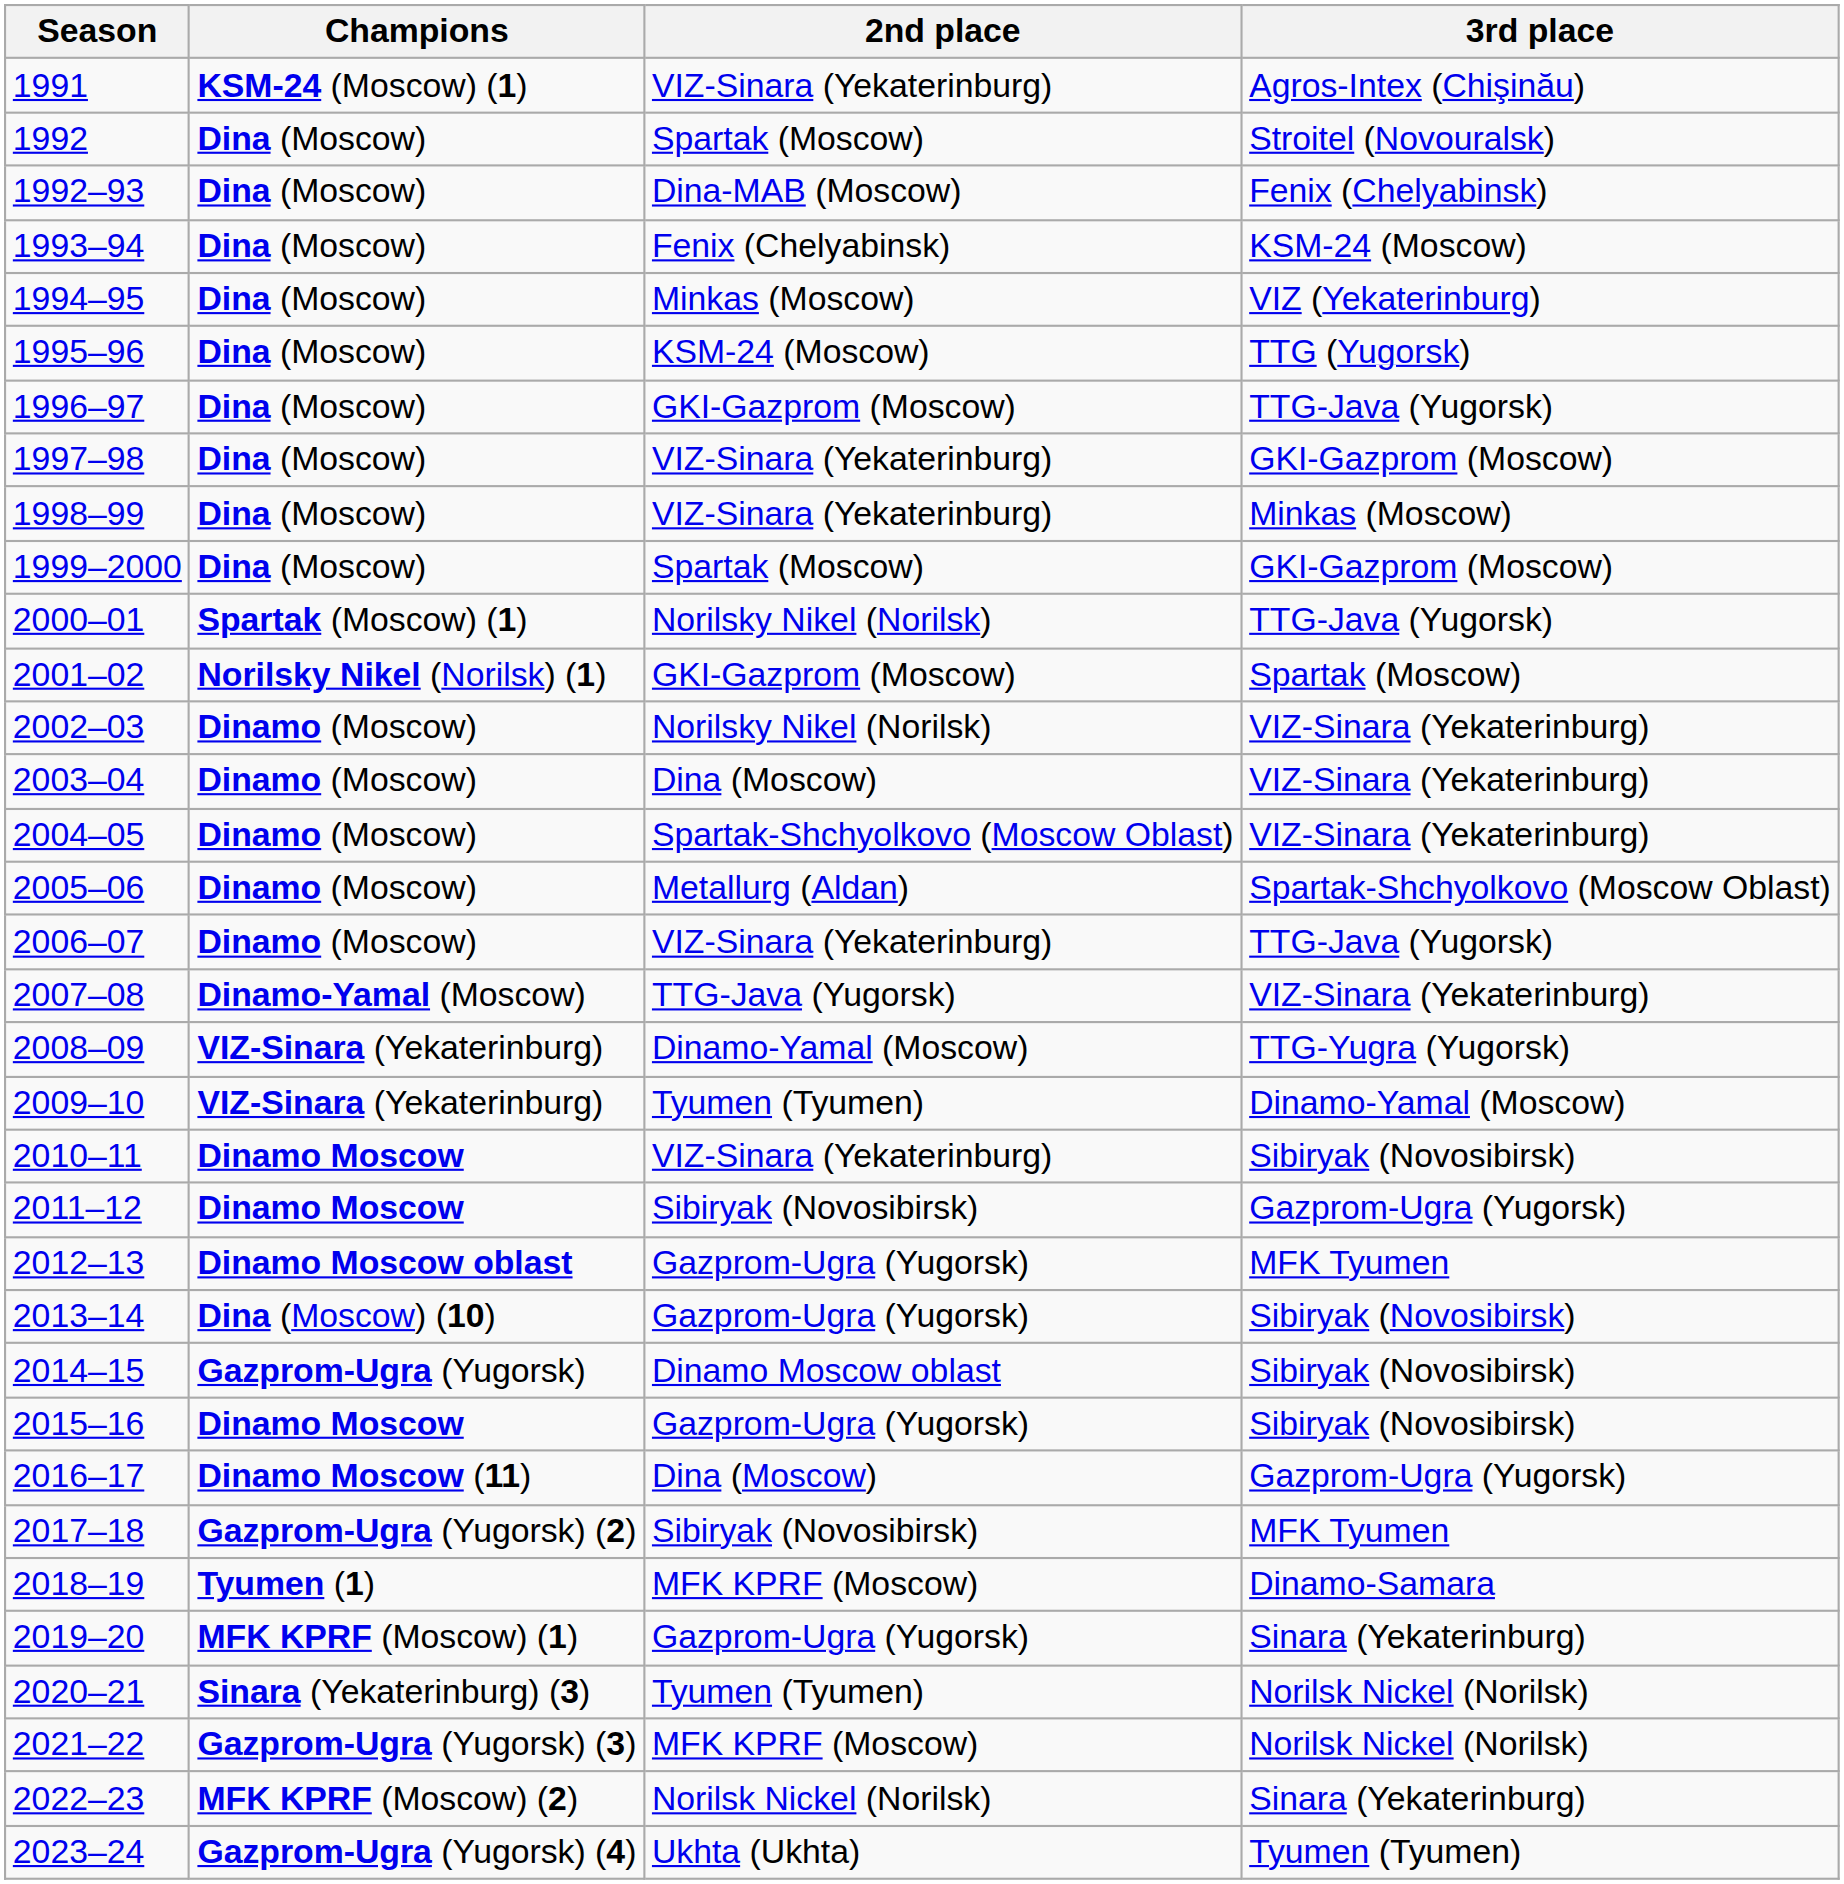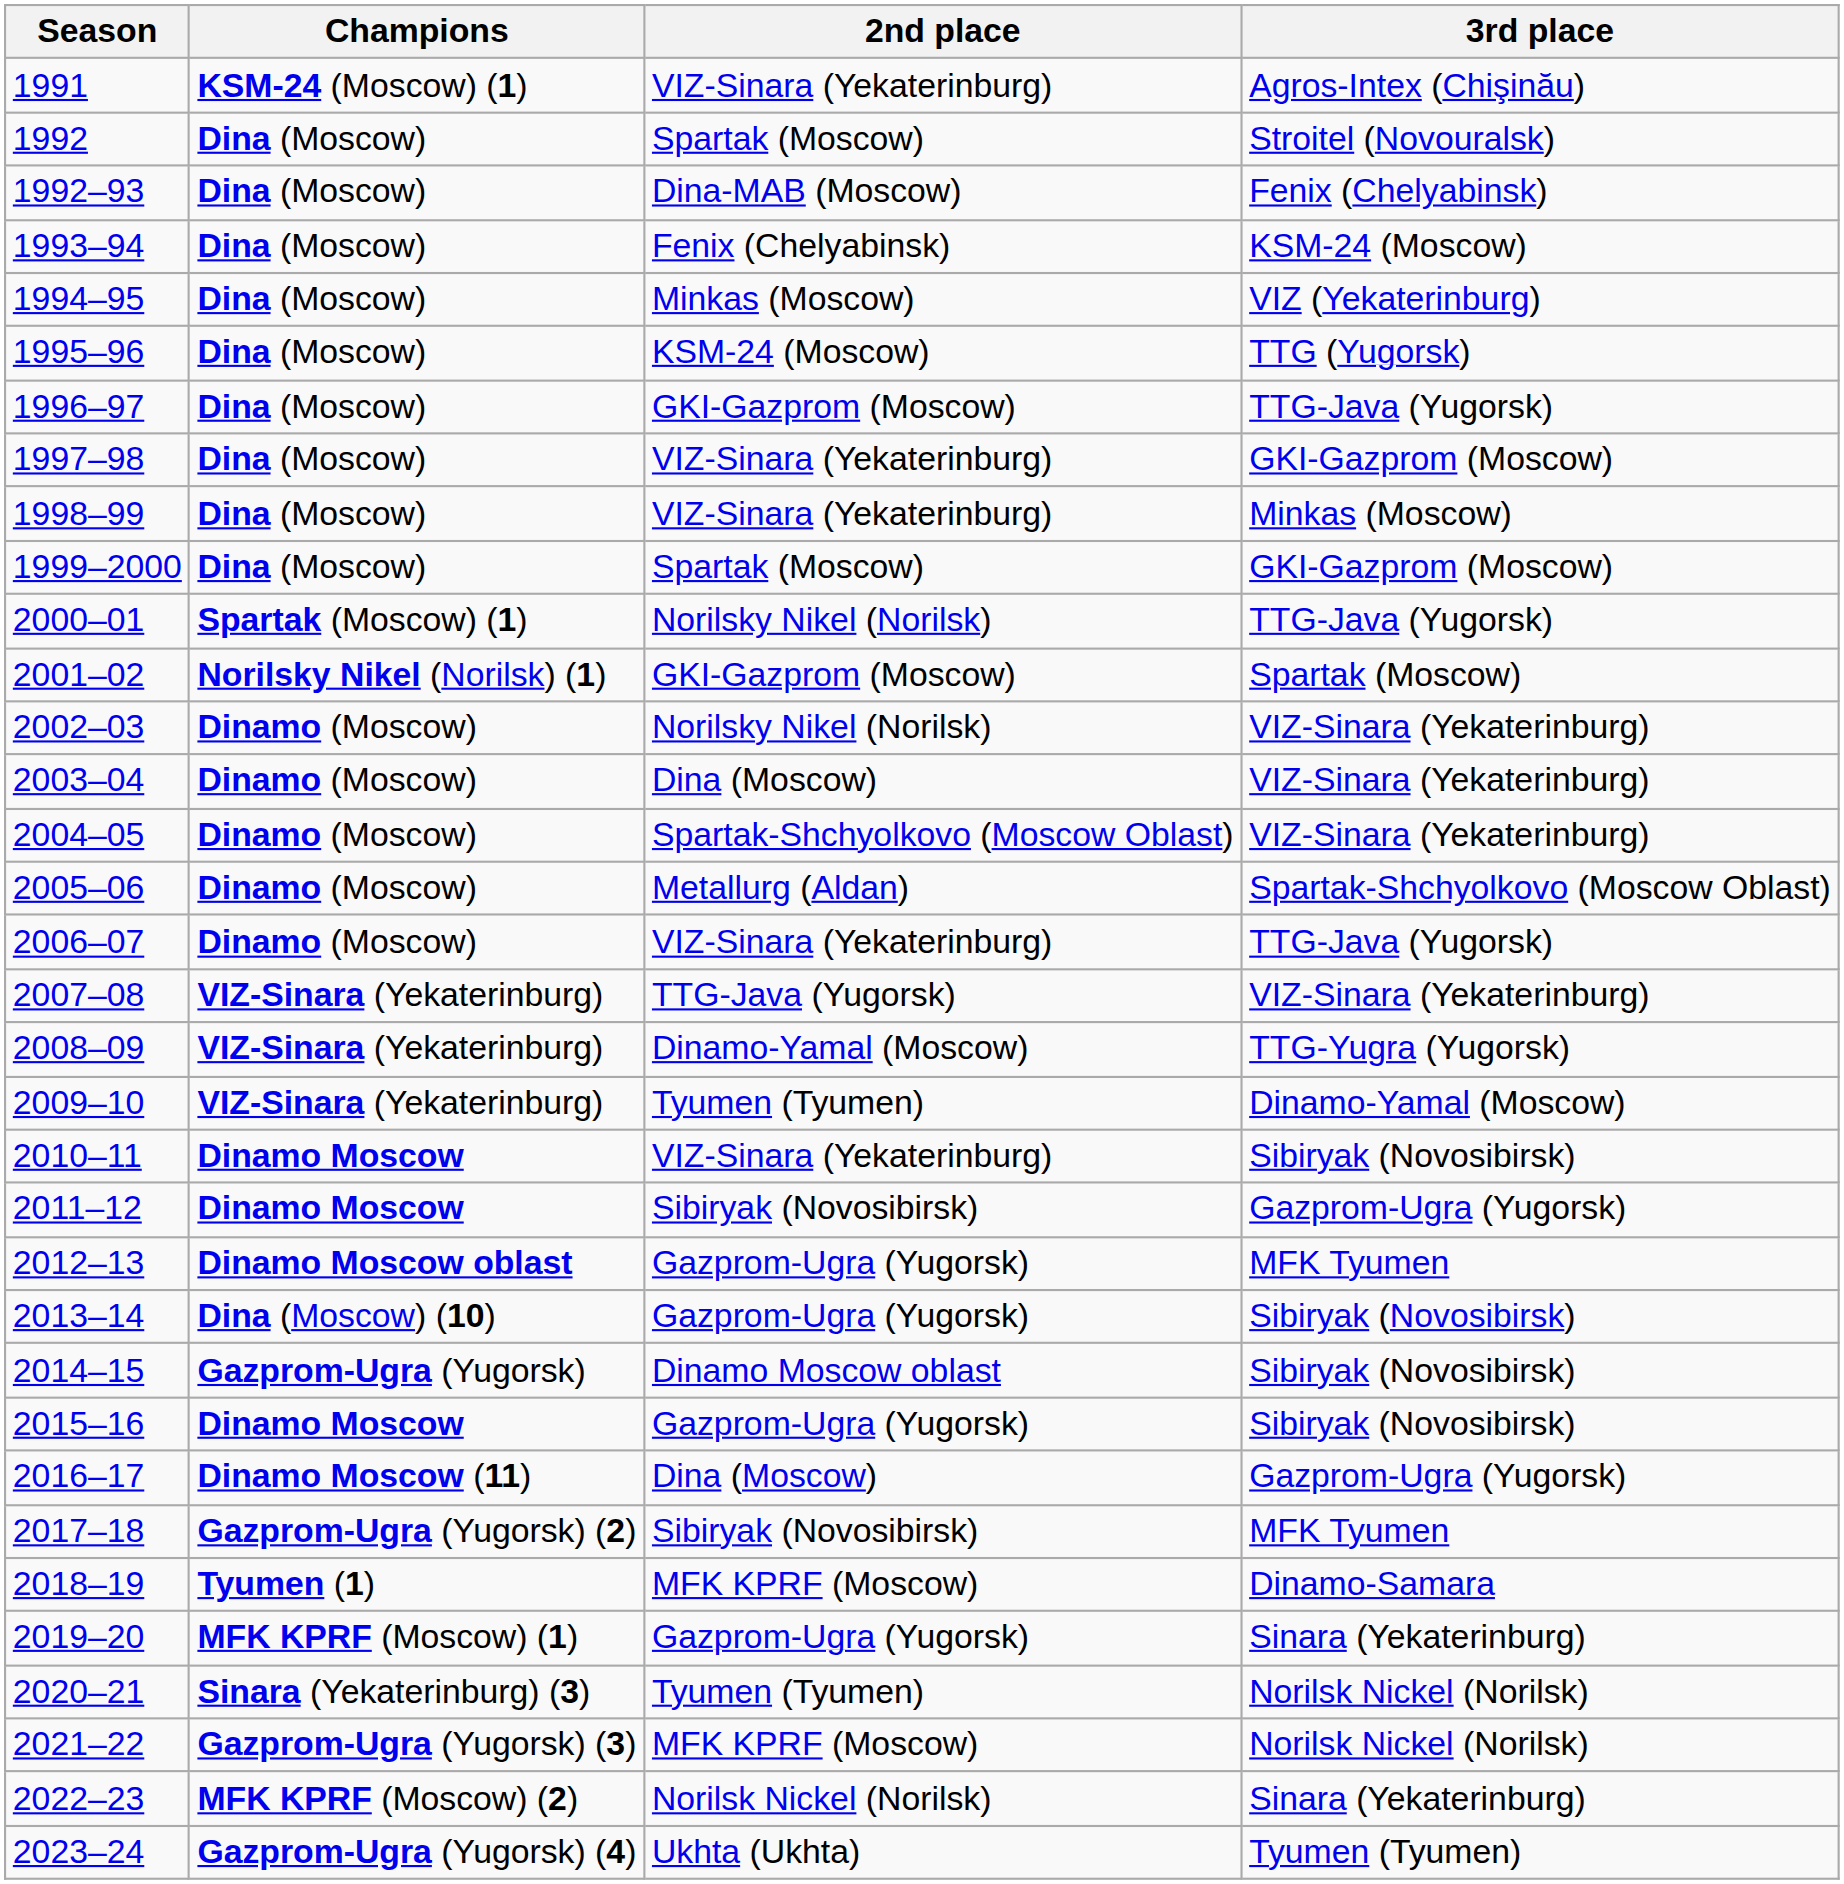 <table class="wikitable">
 <tr>
 <th>Season</th>
 <th>Champions</th>
 <th>2nd place</th>
 <th>3rd place</th>
 </tr>
 <tr>
 <td><a href='#'>1991</a></td>
 <td><strong><a href='#'>KSM-24</a></strong> (Moscow) (<strong>1</strong>)</td>
 <td><a href='#'>VIZ-Sinara</a> (Yekaterinburg)</td>
 <td><a href='#'>Agros-Intex</a> (<a href='#'>Chişinău</a>)</td>
 </tr>
 <tr>
 <td><a href='#'>1992</a></td>
 <td><strong><a href='#'>Dina</a> </strong>(Moscow)</td>
 <td><a href='#'>Spartak</a> (Moscow)</td>
 <td><a href='#'>Stroitel</a> (<a href='#'>Novouralsk</a>)</td>
 </tr>
 <tr>
 <td><a href='#'>1992–93</a></td>
 <td><strong><a href='#'>Dina</a> </strong>(Moscow)</td>
 <td><a href='#'>Dina-MAB</a> (Moscow)</td>
 <td><a href='#'>Fenix</a> (<a href='#'>Chelyabinsk</a>)</td>
 </tr>
 <tr>
 <td><a href='#'>1993–94</a></td>
 <td><strong><a href='#'>Dina</a> </strong>(Moscow)</td>
 <td><a href='#'>Fenix</a> (Chelyabinsk)</td>
 <td><a href='#'>KSM-24</a> (Moscow)</td>
 </tr>
 <tr>
 <td><a href='#'>1994–95</a></td>
 <td><strong><a href='#'>Dina</a> </strong>(Moscow)</td>
 <td><a href='#'>Minkas</a> (Moscow)</td>
 <td><a href='#'>VIZ</a> (<a href='#'>Yekaterinburg</a>)</td>
 </tr>
 <tr>
 <td><a href='#'>1995–96</a></td>
 <td><strong><a href='#'>Dina</a> </strong>(Moscow)</td>
 <td><a href='#'>KSM-24</a> (Moscow)</td>
 <td><a href='#'>TTG</a> (<a href='#'>Yugorsk</a>)</td>
 </tr>
 <tr>
 <td><a href='#'>1996–97</a></td>
 <td><strong><a href='#'>Dina</a> </strong>(Moscow)</td>
 <td><a href='#'>GKI-Gazprom</a> (Moscow)</td>
 <td><a href='#'>TTG-Java</a> (Yugorsk)</td>
 </tr>
 <tr>
 <td><a href='#'>1997–98</a></td>
 <td><strong><a href='#'>Dina</a> </strong>(Moscow)</td>
 <td><a href='#'>VIZ-Sinara</a> (Yekaterinburg)</td>
 <td><a href='#'>GKI-Gazprom</a> (Moscow)</td>
 </tr>
 <tr>
 <td><a href='#'>1998–99</a></td>
 <td><strong><a href='#'>Dina</a> </strong>(Moscow)</td>
 <td><a href='#'>VIZ-Sinara</a> (Yekaterinburg)</td>
 <td><a href='#'>Minkas</a> (Moscow)</td>
 </tr>
 <tr>
 <td><a href='#'>1999–2000</a></td>
 <td><strong><a href='#'>Dina</a> </strong>(Moscow)</td>
 <td><a href='#'>Spartak</a> (Moscow)</td>
 <td><a href='#'>GKI-Gazprom</a> (Moscow)</td>
 </tr>
 <tr>
 <td><a href='#'>2000–01</a></td>
 <td><strong><a href='#'>Spartak</a> </strong>(Moscow) (<strong>1</strong>)</td>
 <td><a href='#'>Norilsky Nikel</a> (<a href='#'>Norilsk</a>)</td>
 <td><a href='#'>TTG-Java</a> (Yugorsk)</td>
 </tr>
 <tr>
 <td><a href='#'>2001–02</a></td>
 <td><strong><a href='#'>Norilsky Nikel</a> </strong>(<a href='#'>Norilsk</a>) (<strong>1</strong>)</td>
 <td><a href='#'>GKI-Gazprom</a> (Moscow)</td>
 <td><a href='#'>Spartak</a> (Moscow)</td>
 </tr>
 <tr>
 <td><a href='#'>2002–03</a></td>
 <td><strong><a href='#'>Dinamo</a> </strong>(Moscow)</td>
 <td><a href='#'>Norilsky Nikel</a> (Norilsk)</td>
 <td><a href='#'>VIZ-Sinara</a> (Yekaterinburg)</td>
 </tr>
 <tr>
 <td><a href='#'>2003–04</a></td>
 <td><strong><a href='#'>Dinamo</a> </strong>(Moscow)</td>
 <td><a href='#'>Dina</a> (Moscow)</td>
 <td><a href='#'>VIZ-Sinara</a> (Yekaterinburg)</td>
 </tr>
 <tr>
 <td><a href='#'>2004–05</a></td>
 <td><strong><a href='#'>Dinamo</a> </strong>(Moscow)</td>
 <td><a href='#'>Spartak-Shchyolkovo</a> (<a href='#'>Moscow Oblast</a>)</td>
 <td><a href='#'>VIZ-Sinara</a> (Yekaterinburg)</td>
 </tr>
 <tr>
 <td><a href='#'>2005–06</a></td>
 <td><strong><a href='#'>Dinamo</a> </strong>(Moscow)</td>
 <td><a href='#'>Metallurg</a> (<a href='#'>Aldan</a>)</td>
 <td><a href='#'>Spartak-Shchyolkovo</a> (Moscow Oblast)</td>
 </tr>
 <tr>
 <td><a href='#'>2006–07</a></td>
 <td><strong><a href='#'>Dinamo</a> </strong>(Moscow)</td>
 <td><a href='#'>VIZ-Sinara</a> (Yekaterinburg)</td>
 <td><a href='#'>TTG-Java</a> (Yugorsk)</td>
 </tr>
 <tr>
 <td><a href='#'>2007–08</a></td>
-<td><strong><a href='#'>Dinamo-Yamal</a> </strong>(Moscow)</td>
+<td><strong><a href='#'>VIZ-Sinara</a></strong> (Yekaterinburg)</td>
 <td><a href='#'>TTG-Java</a> (Yugorsk)</td>
 <td><a href='#'>VIZ-Sinara</a> (Yekaterinburg)</td>
 </tr>
 <tr>
 <td><a href='#'>2008–09</a></td>
 <td><strong><a href='#'>VIZ-Sinara</a> </strong>(Yekaterinburg)</td>
 <td><a href='#'>Dinamo-Yamal</a> (Moscow)</td>
 <td><a href='#'>TTG-Yugra</a> (Yugorsk)</td>
 </tr>
 <tr>
 <td><a href='#'>2009–10</a></td>
 <td><strong><a href='#'>VIZ-Sinara</a></strong> (Yekaterinburg)</td>
 <td><a href='#'>Tyumen</a> (Tyumen)</td>
 <td><a href='#'>Dinamo-Yamal</a> (Moscow)</td>
 </tr>
 <tr>
 <td><a href='#'>2010–11</a></td>
 <td><strong><a href='#'>Dinamo Moscow</a></strong></td>
 <td><a href='#'>VIZ-Sinara</a> (Yekaterinburg)</td>
 <td><a href='#'>Sibiryak</a> (Novosibirsk)</td>
 </tr>
 <tr>
 <td><a href='#'>2011–12</a></td>
 <td><strong><a href='#'>Dinamo Moscow</a></strong></td>
 <td><a href='#'>Sibiryak</a> (Novosibirsk)</td>
 <td><a href='#'>Gazprom-Ugra</a> (Yugorsk)</td>
 </tr>
 <tr>
 <td><a href='#'>2012–13</a></td>
 <td><strong><a href='#'>Dinamo Moscow oblast</a></strong></td>
 <td><a href='#'>Gazprom-Ugra</a> (Yugorsk)</td>
 <td><a href='#'>MFK Tyumen</a></td>
 </tr>
 <tr>
 <td><a href='#'>2013–14</a></td>
 <td><strong><a href='#'>Dina</a></strong> (<a href='#'>Moscow</a>) (<strong>10</strong>)</td>
 <td><a href='#'>Gazprom-Ugra</a> (Yugorsk)</td>
 <td><a href='#'>Sibiryak</a> (<a href='#'>Novosibirsk</a>)</td>
 </tr>
 <tr>
 <td><a href='#'>2014–15</a></td>
 <td><strong><a href='#'>Gazprom-Ugra</a></strong> (Yugorsk)</td>
 <td><a href='#'>Dinamo Moscow oblast</a></td>
 <td><a href='#'>Sibiryak</a> (Novosibirsk)</td>
 </tr>
 <tr>
 <td><a href='#'>2015–16</a></td>
 <td><strong><a href='#'>Dinamo Moscow</a></strong></td>
 <td><a href='#'>Gazprom-Ugra</a> (Yugorsk)</td>
 <td><a href='#'>Sibiryak</a> (Novosibirsk)</td>
 </tr>
 <tr>
 <td><a href='#'>2016–17</a></td>
 <td><strong><a href='#'>Dinamo Moscow</a></strong> (<strong>11</strong>)</td>
 <td><a href='#'>Dina</a> (<a href='#'>Moscow</a>)</td>
 <td><a href='#'>Gazprom-Ugra</a> (Yugorsk)</td>
 </tr>
 <tr>
 <td><a href='#'>2017–18</a></td>
 <td><strong><a href='#'>Gazprom-Ugra</a></strong> (Yugorsk) (<strong>2</strong>)</td>
 <td><a href='#'>Sibiryak</a> (Novosibirsk)</td>
 <td><a href='#'>MFK Tyumen</a></td>
 </tr>
 <tr>
 <td><a href='#'>2018–19</a></td>
 <td><strong><a href='#'>Tyumen</a></strong> (<strong>1</strong>)</td>
 <td><a href='#'>MFK KPRF</a> (Moscow)</td>
 <td><a href='#'>Dinamo-Samara</a></td>
 </tr>
 <tr>
 <td><a href='#'>2019–20</a></td>
 <td><strong><a href='#'>MFK KPRF</a></strong> (Moscow) (<strong>1</strong>)</td>
 <td><a href='#'>Gazprom-Ugra</a> (Yugorsk)</td>
 <td><a href='#'>Sinara</a> (Yekaterinburg)</td>
 </tr>
 <tr>
 <td><a href='#'>2020–21</a></td>
 <td><strong><a href='#'>Sinara</a></strong> (Yekaterinburg) (<strong>3</strong>)</td>
 <td><a href='#'>Tyumen</a> (Tyumen)</td>
 <td><a href='#'>Norilsk Nickel</a> (Norilsk)</td>
 </tr>
 <tr>
 <td><a href='#'>2021–22</a></td>
 <td><strong><a href='#'>Gazprom-Ugra</a></strong> (Yugorsk) (<strong>3</strong>)</td>
 <td><a href='#'>MFK KPRF</a> (Moscow)</td>
 <td><a href='#'>Norilsk Nickel</a> (Norilsk)</td>
 </tr>
 <tr>
 <td><a href='#'>2022–23</a></td>
 <td><strong><a href='#'>MFK KPRF</a></strong> (Moscow) (<strong>2</strong>)</td>
 <td><a href='#'>Norilsk Nickel</a> (Norilsk)</td>
 <td><a href='#'>Sinara</a> (Yekaterinburg)</td>
 </tr>
 <tr>
 <td><a href='#'>2023–24</a></td>
 <td><strong><a href='#'>Gazprom-Ugra</a></strong> (Yugorsk) (<strong>4</strong>)</td>
 <td><a href='#'>Ukhta</a> (Ukhta)</td>
 <td><a href='#'>Tyumen</a> (Tyumen)</td>
 </tr>
 </table>
